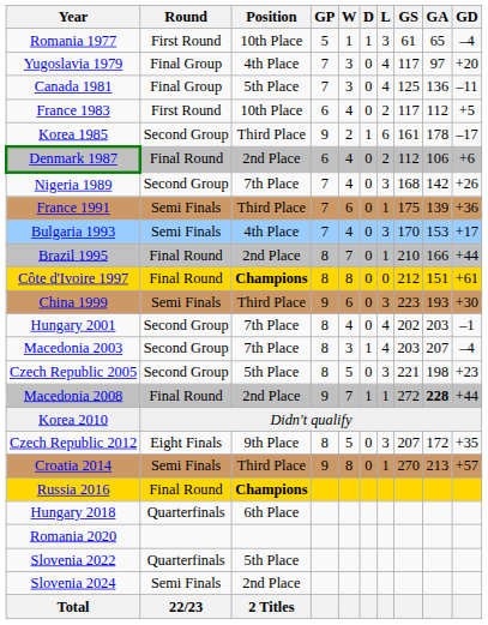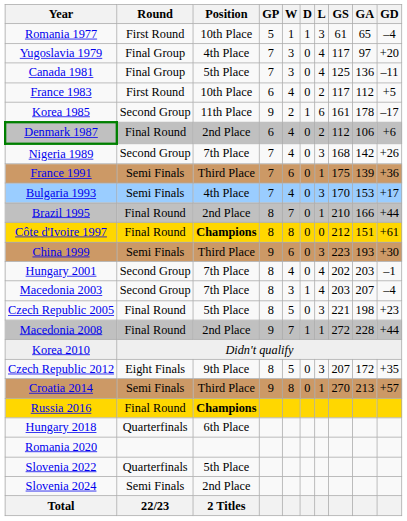 <table class="wikitable" style="text-align: center;">
 <tr>
 <th>Year</th>
 <th>Round</th>
 <th>Position</th>
 <th>GP</th>
 <th>W</th>
 <th>D</th>
 <th>L</th>
 <th>GS</th>
 <th>GA</th>
 <th>GD</th>
 </tr>
 <tr>
 <td><a href='#'>Romania 1977</a></td>
 <td>First Round</td>
 <td>10th Place</td>
 <td>5</td>
 <td>1</td>
 <td>1</td>
 <td>3</td>
 <td>61</td>
 <td>65</td>
 <td>–4</td>
 </tr>
 <tr>
 <td><a href='#'>Yugoslavia 1979</a></td>
 <td>Final Group</td>
 <td>4th Place</td>
 <td>7</td>
 <td>3</td>
 <td>0</td>
 <td>4</td>
 <td>117</td>
 <td>97</td>
 <td>+20</td>
 </tr>
 <tr>
 <td><a href='#'>Canada 1981</a></td>
 <td>Final Group</td>
 <td>5th Place</td>
 <td>7</td>
 <td>3</td>
 <td>0</td>
 <td>4</td>
 <td>125</td>
 <td>136</td>
 <td>–11</td>
 </tr>
 <tr>
 <td><a href='#'>France 1983</a></td>
 <td>First Round</td>
 <td>10th Place</td>
 <td>6</td>
 <td>4</td>
 <td>0</td>
 <td>2</td>
 <td>117</td>
 <td>112</td>
 <td>+5</td>
 </tr>
 <tr>
 <td><a href='#'>Korea 1985</a></td>
 <td>Second Group</td>
-<td>Third Place</td>
+<td>11th Place</td>
 <td>9</td>
 <td>2</td>
 <td>1</td>
 <td>6</td>
 <td>161</td>
 <td>178</td>
 <td>–17</td>
 </tr>
 <tr bgcolor=silver>
 <td style="border: 3px solid green"><a href='#'>Denmark 1987</a></td>
 <td>Final Round</td>
 <td>2nd Place</td>
 <td>6</td>
 <td>4</td>
 <td>0</td>
 <td>2</td>
 <td>112</td>
 <td>106</td>
 <td>+6</td>
 </tr>
 <tr>
 <td><a href='#'>Nigeria 1989</a></td>
 <td>Second Group</td>
 <td>7th Place</td>
 <td>7</td>
 <td>4</td>
 <td>0</td>
 <td>3</td>
 <td>168</td>
 <td>142</td>
 <td>+26</td>
 </tr>
 <tr bgcolor=cc9966>
 <td><a href='#'>France 1991</a></td>
 <td>Semi Finals</td>
 <td>Third Place</td>
 <td>7</td>
 <td>6</td>
 <td>0</td>
 <td>1</td>
 <td>175</td>
 <td>139</td>
 <td>+36</td>
 </tr>
 <tr bgcolor=9acdff>
 <td><a href='#'>Bulgaria 1993</a></td>
 <td>Semi Finals</td>
 <td>4th Place</td>
 <td>7</td>
 <td>4</td>
 <td>0</td>
 <td>3</td>
 <td>170</td>
 <td>153</td>
 <td>+17</td>
 </tr>
 <tr bgcolor=silver>
 <td><a href='#'>Brazil 1995</a></td>
 <td>Final Round</td>
 <td>2nd Place</td>
 <td>8</td>
 <td>7</td>
 <td>0</td>
 <td>1</td>
 <td>210</td>
 <td>166</td>
 <td>+44</td>
 </tr>
 <tr bgcolor=gold>
 <td><a href='#'>Côte d'Ivoire 1997</a></td>
 <td>Final Round</td>
 <td><strong>Champions</strong></td>
 <td>8</td>
 <td>8</td>
 <td>0</td>
 <td>0</td>
 <td>212</td>
 <td>151</td>
 <td>+61</td>
 </tr>
 <tr bgcolor=cc9966>
 <td><a href='#'>China 1999</a></td>
 <td>Semi Finals</td>
 <td>Third Place</td>
 <td>9</td>
 <td>6</td>
 <td>0</td>
 <td>3</td>
 <td>223</td>
 <td>193</td>
 <td>+30</td>
 </tr>
 <tr>
 <td><a href='#'>Hungary 2001</a></td>
 <td>Second Group</td>
 <td>7th Place</td>
 <td>8</td>
 <td>4</td>
 <td>0</td>
 <td>4</td>
 <td>202</td>
 <td>203</td>
 <td>–1</td>
 </tr>
 <tr>
 <td><a href='#'>Macedonia 2003</a></td>
 <td>Second Group</td>
 <td>7th Place</td>
 <td>8</td>
 <td>3</td>
 <td>1</td>
 <td>4</td>
 <td>203</td>
 <td>207</td>
 <td>–4</td>
 </tr>
 <tr>
 <td><a href='#'>Czech Republic 2005</a></td>
-<td>Second Group</td>
+<td>Final Round</td>
 <td>5th Place</td>
 <td>8</td>
 <td>5</td>
 <td>0</td>
 <td>3</td>
 <td>221</td>
 <td>198</td>
 <td>+23</td>
 </tr>
 <tr bgcolor=silver>
 <td><a href='#'>Macedonia 2008</a></td>
 <td>Final Round</td>
 <td>2nd Place</td>
 <td>9</td>
 <td>7</td>
 <td>1</td>
 <td>1</td>
 <td>272</td>
-<td><strong>228</strong></td>
+<td>228</td>
 <td>+44</td>
 </tr>
 <tr bgcolor="efefef">
 <td><a href='#'>Korea 2010</a></td>
 <td colspan=9><em>Didn't qualify</em></td>
 </tr>
 <tr>
 <td><a href='#'>Czech Republic 2012</a></td>
 <td>Eight Finals</td>
 <td>9th Place</td>
 <td>8</td>
 <td>5</td>
 <td>0</td>
 <td>3</td>
 <td>207</td>
 <td>172</td>
 <td>+35</td>
 </tr>
 <tr bgcolor=cc9966>
 <td><a href='#'>Croatia 2014</a></td>
 <td>Semi Finals</td>
 <td>Third Place</td>
 <td>9</td>
 <td>8</td>
 <td>0</td>
 <td>1</td>
 <td>270</td>
 <td>213</td>
 <td>+57</td>
 </tr>
 <tr bgcolor=gold>
 <td><a href='#'>Russia 2016</a></td>
 <td>Final Round</td>
 <td><strong>Champions</strong></td>
 <td></td>
 <td></td>
 <td></td>
 <td></td>
 <td></td>
 <td></td>
 <td></td>
 </tr>
 <tr>
 <td><a href='#'>Hungary 2018</a></td>
 <td>Quarterfinals</td>
 <td>6th Place</td>
 <td></td>
 <td></td>
 <td></td>
 <td></td>
 <td></td>
 <td></td>
 <td></td>
 </tr>
 <tr>
 <td><a href='#'>Romania 2020</a></td>
 <td></td>
 <td></td>
 <td></td>
 <td></td>
 <td></td>
 <td></td>
 <td></td>
 <td></td>
 <td></td>
 </tr>
 <tr>
 <td><a href='#'>Slovenia 2022</a></td>
 <td>Quarterfinals</td>
 <td>5th Place</td>
 <td></td>
 <td></td>
 <td></td>
 <td></td>
 <td></td>
 <td></td>
 <td></td>
 </tr>
 <tr>
 <td><a href='#'>Slovenia 2024</a></td>
 <td>Semi Finals</td>
 <td>2nd Place</td>
 <td></td>
 <td></td>
 <td></td>
 <td></td>
 <td></td>
 <td></td>
 <td></td>
 </tr>
 <tr>
 <th>Total</th>
 <th>22/23</th>
 <th>2 Titles</th>
 <th></th>
 <th></th>
 <th></th>
 <th></th>
 <th></th>
 <th></th>
 <th></th>
 </tr>
 </table>
